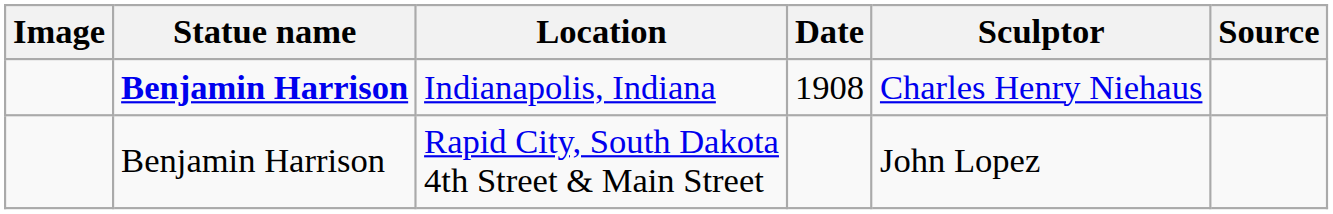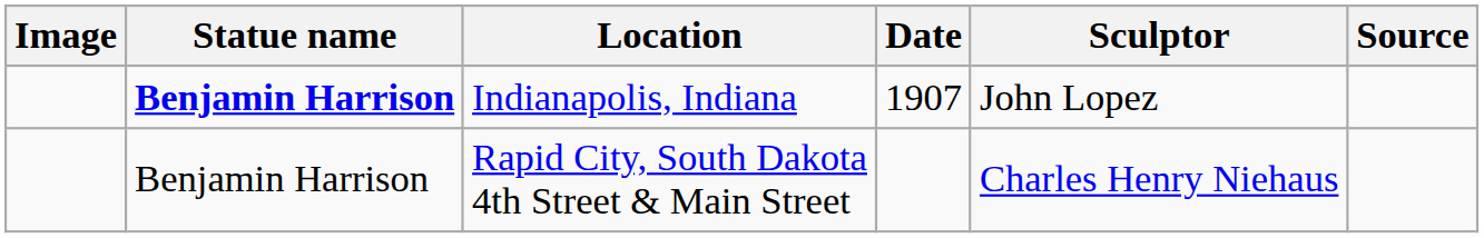 <table class="wikitable sortable">
 <tr>
 <th scope="col" class="unsortable">Image</th>
 <th scope="col">Statue name</th>
 <th scope="col">Location</th>
 <th scope="col">Date</th>
 <th scope="col">Sculptor</th>
 <th scope="col" class="unsortable">Source</th>
 </tr>
 <tr>
 <td></td>
 <td><strong><a href='#'>Benjamin Harrison</a></strong></td>
 <td><a href='#'>Indianapolis, Indiana</a></td>
-<td>1908</td>
-<td><a href='#'>Charles Henry Niehaus</a></td>
+<td>1907</td>
+<td>John Lopez</td>
 <td></td>
 </tr>
 <tr>
 <td></td>
 <td>Benjamin Harrison</td>
 <td><a href='#'>Rapid City, South Dakota</a><br>4th Street & Main Street</td>
 <td></td>
-<td>John Lopez</td>
+<td><a href='#'>Charles Henry Niehaus</a></td>
 <td></td>
 </tr>
 </table>
